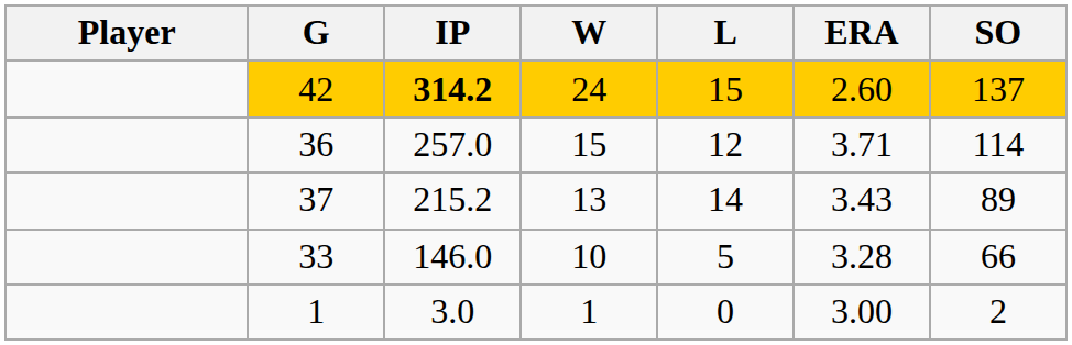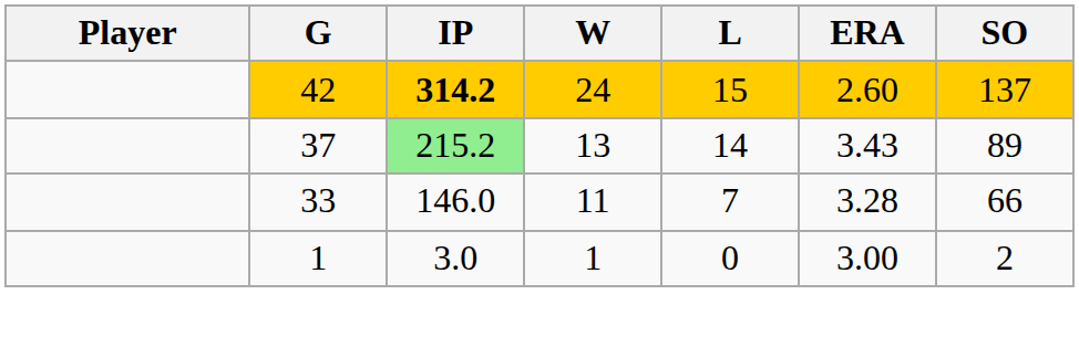 <table class="wikitable sortable">
 <tr>
 <th bgcolor="#DDDDFF" width="16%">Player</th>
 <th bgcolor="#DDDDFF" width="9%">G</th>
 <th bgcolor="#DDDDFF" width="9%">IP</th>
 <th bgcolor="#DDDDFF" width="9%">W</th>
 <th bgcolor="#DDDDFF" width="9%">L</th>
 <th bgcolor="#DDDDFF" width="9%">ERA</th>
 <th bgcolor="#DDDDFF" width="9%">SO</th>
 </tr>
 <tr align="center">
 <td></td>
 <td bgcolor=#ffcc00>42</td>
 <td bgcolor=#ffcc00><strong>314.2</strong></td>
 <td bgcolor=#ffcc00>24</td>
 <td bgcolor=#ffcc00>15</td>
 <td bgcolor=#ffcc00>2.60</td>
 <td bgcolor=#ffcc00>137</td>
 </tr>
 <tr align="center">
 <td></td>
-<td>36</td>
-<td>257.0</td>
-<td>15</td>
-<td>12</td>
-<td>3.71</td>
-<td>114</td>
-</tr>
-<tr align="center">
-<td></td>
 <td>37</td>
-<td>215.2</td>
+<td style="background: lightgreen;">215.2</td>
 <td>13</td>
 <td>14</td>
 <td>3.43</td>
 <td>89</td>
 </tr>
 <tr align="center">
 <td></td>
 <td>33</td>
 <td>146.0</td>
-<td>10</td>
-<td>5</td>
+<td>11</td>
+<td>7</td>
 <td>3.28</td>
 <td>66</td>
 </tr>
 <tr align="center">
 <td></td>
 <td>1</td>
 <td>3.0</td>
 <td>1</td>
 <td>0</td>
 <td>3.00</td>
 <td>2</td>
 </tr>
 </table>
